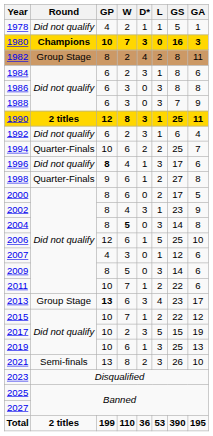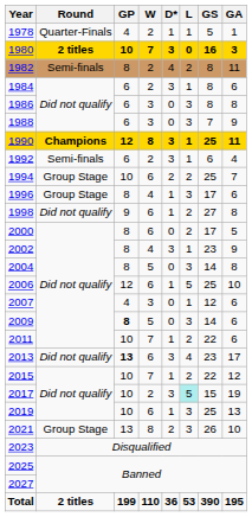 <table class="wikitable" style="text-align: center;">
 <tr>
 <th>Year</th>
 <th>Round</th>
 <th>GP</th>
 <th>W</th>
 <th>D*</th>
 <th>L</th>
 <th>GS</th>
 <th>GA</th>
 </tr>
 <tr>
 <td> <a href='#'>1978</a></td>
-<td><em>Did not qualify</em></td>
+<td>Quarter-Finals</td>
 <td>4</td>
 <td>2</td>
 <td>1</td>
 <td>1</td>
 <td>5</td>
 <td>1</td>
 </tr>
 <tr bgcolor="gold">
 <td> <a href='#'>1980</a></td>
-<td><strong>Champions</strong></td>
+<td><strong>2 titles</strong></td>
 <td><strong>10</strong></td>
 <td><strong>7</strong></td>
 <td><strong>3</strong></td>
 <td><strong>0</strong></td>
 <td><strong>16</strong></td>
 <td><strong>3</strong></td>
 </tr>
 <tr bgcolor="#cc9966">
 <td> <a href='#'>1982</a></td>
-<td>Group Stage</td>
+<td>Semi-finals</td>
 <td>8</td>
 <td>2</td>
 <td>4</td>
 <td>2</td>
 <td>8</td>
 <td>11</td>
 </tr>
 <tr>
 <td> <a href='#'>1984</a></td>
 <td rowspan=3><em>Did not qualify</em></td>
 <td>6</td>
 <td>2</td>
 <td>3</td>
 <td>1</td>
 <td>8</td>
 <td>6</td>
 </tr>
 <tr>
 <td> <a href='#'>1986</a></td>
 <td>6</td>
 <td>3</td>
 <td>0</td>
 <td>3</td>
 <td>8</td>
 <td>8</td>
 </tr>
 <tr>
 <td> <a href='#'>1988</a></td>
 <td>6</td>
 <td>3</td>
 <td>0</td>
 <td>3</td>
 <td>7</td>
 <td>9</td>
 </tr>
 <tr bgcolor="gold">
 <td> <a href='#'>1990</a></td>
-<td><strong>2 titles</strong></td>
+<td><strong>Champions</strong></td>
 <td><strong>12</strong></td>
 <td><strong>8</strong></td>
 <td><strong>3</strong></td>
 <td><strong>1</strong></td>
 <td><strong>25</strong></td>
 <td><strong>11</strong></td>
 </tr>
 <tr>
 <td> <a href='#'>1992</a></td>
-<td><em>Did not qualify</em></td>
+<td>Semi-finals</td>
 <td>6</td>
 <td>2</td>
 <td>3</td>
 <td>1</td>
 <td>6</td>
 <td>4</td>
 </tr>
 <tr>
 <td> <a href='#'>1994</a></td>
-<td>Quarter-Finals</td>
+<td>Group Stage</td>
 <td>10</td>
 <td>6</td>
 <td>2</td>
 <td>2</td>
 <td>25</td>
 <td>7</td>
 </tr>
 <tr>
 <td> <a href='#'>1996</a></td>
-<td><em>Did not qualify</em></td>
-<td><strong>8</strong></td>
+<td>Group Stage</td>
+<td>8</td>
 <td>4</td>
 <td>1</td>
 <td>3</td>
 <td>17</td>
 <td>6</td>
 </tr>
 <tr>
 <td> <a href='#'>1998</a></td>
-<td>Quarter-Finals</td>
+<td><em>Did not qualify</em></td>
 <td>9</td>
 <td>6</td>
 <td>1</td>
 <td>2</td>
 <td>27</td>
 <td>8</td>
 </tr>
 <tr>
 <td> <a href='#'>2000</a></td>
 <td rowspan=7><em>Did not qualify</em></td>
 <td>8</td>
 <td>6</td>
 <td>0</td>
 <td>2</td>
 <td>17</td>
 <td>5</td>
 </tr>
 <tr>
 <td> <a href='#'>2002</a></td>
 <td>8</td>
 <td>4</td>
 <td>3</td>
 <td>1</td>
 <td>23</td>
 <td>9</td>
 </tr>
 <tr>
 <td> <a href='#'>2004</a></td>
 <td>8</td>
-<td><strong>5</strong></td>
+<td>5</td>
 <td>0</td>
 <td>3</td>
 <td>14</td>
 <td>8</td>
 </tr>
 <tr>
 <td> <a href='#'>2006</a></td>
 <td>12</td>
 <td>6</td>
 <td>1</td>
 <td>5</td>
 <td>25</td>
 <td>10</td>
 </tr>
 <tr>
 <td> <a href='#'>2007</a></td>
 <td>4</td>
 <td>3</td>
 <td>0</td>
 <td>1</td>
 <td>12</td>
 <td>6</td>
 </tr>
 <tr>
 <td> <a href='#'>2009</a></td>
-<td>8</td>
+<td><strong>8</strong></td>
 <td>5</td>
 <td>0</td>
 <td>3</td>
 <td>14</td>
 <td>6</td>
 </tr>
 <tr>
 <td> <a href='#'>2011</a></td>
 <td>10</td>
 <td>7</td>
 <td>1</td>
 <td>2</td>
 <td>22</td>
 <td>6</td>
 </tr>
 <tr>
 <td> <a href='#'>2013</a></td>
-<td>Group Stage</td>
+<td><em>Did not qualify</em></td>
 <td><strong>13</strong></td>
 <td>6</td>
 <td>3</td>
 <td>4</td>
 <td>23</td>
 <td>17</td>
 </tr>
 <tr>
 <td> <a href='#'>2015</a></td>
 <td rowspan=3><em>Did not qualify</em></td>
 <td>10</td>
 <td>7</td>
 <td>1</td>
 <td>2</td>
 <td>22</td>
 <td>12</td>
 </tr>
 <tr>
 <td> <a href='#'>2017</a></td>
 <td>10</td>
 <td>2</td>
 <td>3</td>
-<td>5</td>
+<td style="background: paleturquoise;">5</td>
 <td>15</td>
 <td>19</td>
 </tr>
 <tr>
 <td> <a href='#'>2019</a></td>
 <td>10</td>
 <td>6</td>
 <td>1</td>
 <td>3</td>
 <td>25</td>
 <td>13</td>
 </tr>
 <tr>
 <td> <a href='#'>2021</a></td>
-<td>Semi-finals</td>
+<td>Group Stage</td>
 <td>13</td>
 <td>8</td>
 <td>2</td>
 <td>3</td>
 <td>26</td>
 <td>10</td>
 </tr>
 <tr>
 <td> <a href='#'>2023</a></td>
 <td colspan=7><em>Disqualified</em></td>
 </tr>
 <tr>
 <td> <a href='#'>2025</a></td>
 <td rowspan=2 colspan=7><em>Banned</em></td>
 </tr>
 <tr>
 <td>  <a href='#'>2027</a></td>
 </tr>
 <tr>
 <td><strong>Total</strong></td>
 <td><strong>2 titles</strong></td>
 <td><strong>199</strong></td>
 <td><strong>110</strong></td>
 <td><strong>36</strong></td>
 <td><strong>53</strong></td>
 <td><strong>390</strong></td>
 <td><strong>195</strong></td>
 </tr>
 </table>
